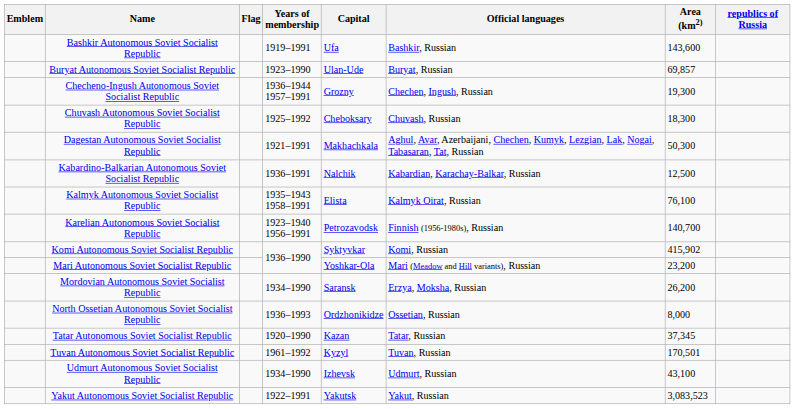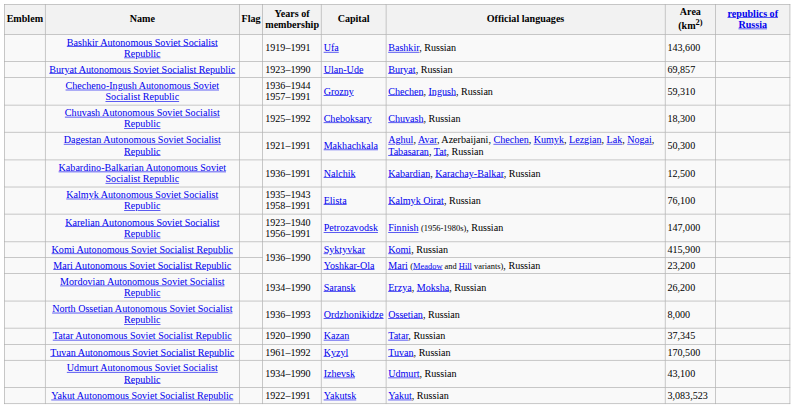 <table class="wikitable sortable">
 <tr>
 <th class="unsortable">Emblem</th>
 <th>Name</th>
 <th class="unsortable">Flag</th>
 <th>Years of<br>membership</th>
 <th>Capital</th>
 <th>Official languages</th>
 <th>Area (km<sup>2)</sup></th>
 <th> <a href='#'>republics of Russia</a></th>
 </tr>
 <tr>
 <td align="center"></td>
 <td align=center><a href='#'>Bashkir Autonomous Soviet Socialist Republic</a></td>
 <td></td>
 <td>1919–1991</td>
 <td><a href='#'>Ufa</a></td>
 <td align="left"><a href='#'>Bashkir</a>, Russian</td>
 <td>143,600</td>
 <td></td>
 </tr>
 <tr>
 <td align="center"></td>
 <td align=center><a href='#'>Buryat Autonomous Soviet Socialist Republic</a></td>
 <td></td>
 <td>1923–1990</td>
 <td><a href='#'>Ulan-Ude</a></td>
 <td align="left"><a href='#'>Buryat</a>, Russian</td>
 <td>69,857</td>
 <td></td>
 </tr>
 <tr>
 <td align="center"></td>
 <td align=center><a href='#'>Checheno-Ingush Autonomous Soviet Socialist Republic</a></td>
 <td></td>
 <td>1936–1944<br>1957–1991</td>
 <td><a href='#'>Grozny</a></td>
 <td><a href='#'>Chechen</a>, <a href='#'>Ingush</a>, Russian</td>
-<td>19,300</td>
+<td>59,310</td>
 <td><br></td>
 </tr>
 <tr>
 <td align="center"></td>
 <td align=center><a href='#'>Chuvash Autonomous Soviet Socialist Republic</a></td>
 <td></td>
 <td>1925–1992</td>
 <td><a href='#'>Cheboksary</a></td>
 <td><a href='#'>Chuvash</a>, Russian</td>
 <td>18,300</td>
 <td></td>
 </tr>
 <tr>
 <td align="center"></td>
 <td align=center><a href='#'>Dagestan Autonomous Soviet Socialist Republic</a></td>
 <td></td>
 <td>1921–1991</td>
 <td><a href='#'>Makhachkala</a></td>
 <td><a href='#'>Aghul</a>, <a href='#'>Avar</a>, Azerbaijani, <a href='#'>Chechen</a>, <a href='#'>Kumyk</a>, <a href='#'>Lezgian</a>, <a href='#'>Lak</a>, <a href='#'>Nogai</a>, <a href='#'>Tabasaran</a>, <a href='#'>Tat</a>, Russian</td>
 <td>50,300</td>
 <td></td>
 </tr>
 <tr>
 <td align="center"></td>
 <td align=center><a href='#'>Kabardino-Balkarian Autonomous Soviet Socialist Republic</a></td>
 <td></td>
 <td>1936–1991</td>
 <td><a href='#'>Nalchik</a></td>
 <td><a href='#'>Kabardian</a>, <a href='#'>Karachay-Balkar</a>, Russian</td>
 <td>12,500</td>
 <td></td>
 </tr>
 <tr>
 <td align="center"></td>
 <td align=center><a href='#'>Kalmyk Autonomous Soviet Socialist Republic</a></td>
 <td></td>
 <td>1935–1943<br>1958–1991</td>
 <td><a href='#'>Elista</a></td>
 <td><a href='#'>Kalmyk Oirat</a>, Russian</td>
 <td>76,100</td>
 <td></td>
 </tr>
 <tr>
 <td align="center"></td>
 <td align=center><a href='#'>Karelian Autonomous Soviet Socialist Republic</a></td>
 <td></td>
 <td>1923–1940<br>1956–1991</td>
 <td><a href='#'>Petrozavodsk</a></td>
 <td><a href='#'>Finnish</a> <small>(1956-1980s)</small>, Russian</td>
-<td>140,700</td>
+<td>147,000</td>
 <td></td>
 </tr>
 <tr>
 <td align="center"></td>
 <td align=center><a href='#'>Komi Autonomous Soviet Socialist Republic</a></td>
 <td></td>
 <td rowspan="2">1936–1990</td>
 <td><a href='#'>Syktyvkar</a></td>
 <td><a href='#'>Komi</a>, Russian</td>
-<td>415,902</td>
+<td>415,900</td>
 <td></td>
 </tr>
 <tr>
 <td align="center"></td>
 <td align=center><a href='#'>Mari Autonomous Soviet Socialist Republic</a></td>
 <td></td>
 <td><a href='#'>Yoshkar-Ola</a></td>
 <td><a href='#'>Mari</a> <small>(<a href='#'>Meadow</a> and <a href='#'>Hill</a> variants)</small>, Russian</td>
 <td>23,200</td>
 <td></td>
 </tr>
 <tr>
 <td align="center"></td>
 <td align=center><a href='#'>Mordovian Autonomous Soviet Socialist Republic</a></td>
 <td></td>
 <td>1934–1990</td>
 <td><a href='#'>Saransk</a></td>
 <td><a href='#'>Erzya</a>, <a href='#'>Moksha</a>, Russian</td>
 <td>26,200</td>
 <td></td>
 </tr>
 <tr>
 <td align="center"></td>
 <td align=center><a href='#'>North Ossetian Autonomous Soviet Socialist Republic</a></td>
 <td></td>
 <td>1936–1993</td>
 <td><a href='#'>Ordzhonikidze</a></td>
 <td><a href='#'>Ossetian</a>, Russian</td>
 <td>8,000</td>
 <td></td>
 </tr>
 <tr>
 <td align="center"></td>
 <td align=center><a href='#'>Tatar Autonomous Soviet Socialist Republic</a></td>
 <td></td>
 <td>1920–1990</td>
 <td><a href='#'>Kazan</a></td>
 <td><a href='#'>Tatar</a>, Russian</td>
 <td>37,345</td>
 <td></td>
 </tr>
 <tr>
 <td align="center"></td>
 <td align=center><a href='#'>Tuvan Autonomous Soviet Socialist Republic</a></td>
 <td></td>
 <td>1961–1992</td>
 <td><a href='#'>Kyzyl</a></td>
 <td><a href='#'>Tuvan</a>, Russian</td>
-<td>170,501</td>
+<td>170,500</td>
 <td></td>
 </tr>
 <tr>
 <td align="center"></td>
 <td align=center><a href='#'>Udmurt Autonomous Soviet Socialist Republic</a></td>
 <td></td>
 <td>1934–1990</td>
 <td><a href='#'>Izhevsk</a></td>
 <td><a href='#'>Udmurt</a>, Russian</td>
 <td>43,100</td>
 <td></td>
 </tr>
 <tr>
 <td align="center"></td>
 <td align=center><a href='#'>Yakut Autonomous Soviet Socialist Republic</a></td>
 <td></td>
 <td>1922–1991</td>
 <td><a href='#'>Yakutsk</a></td>
 <td><a href='#'>Yakut</a>, Russian</td>
 <td>3,083,523</td>
 <td></td>
 </tr>
 </table>
